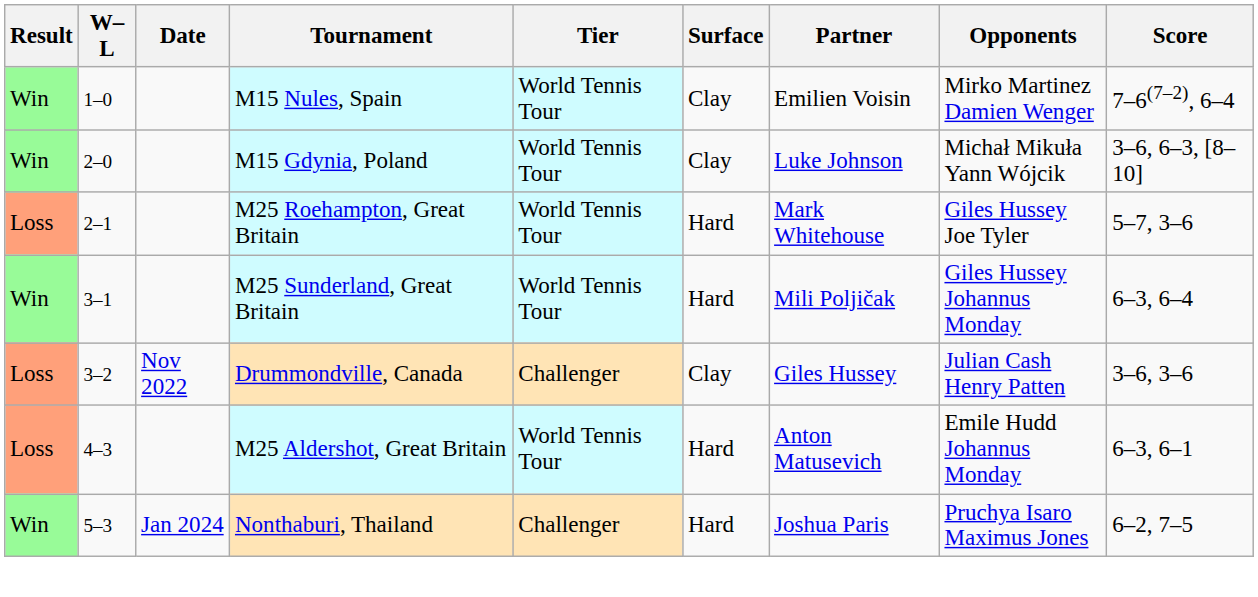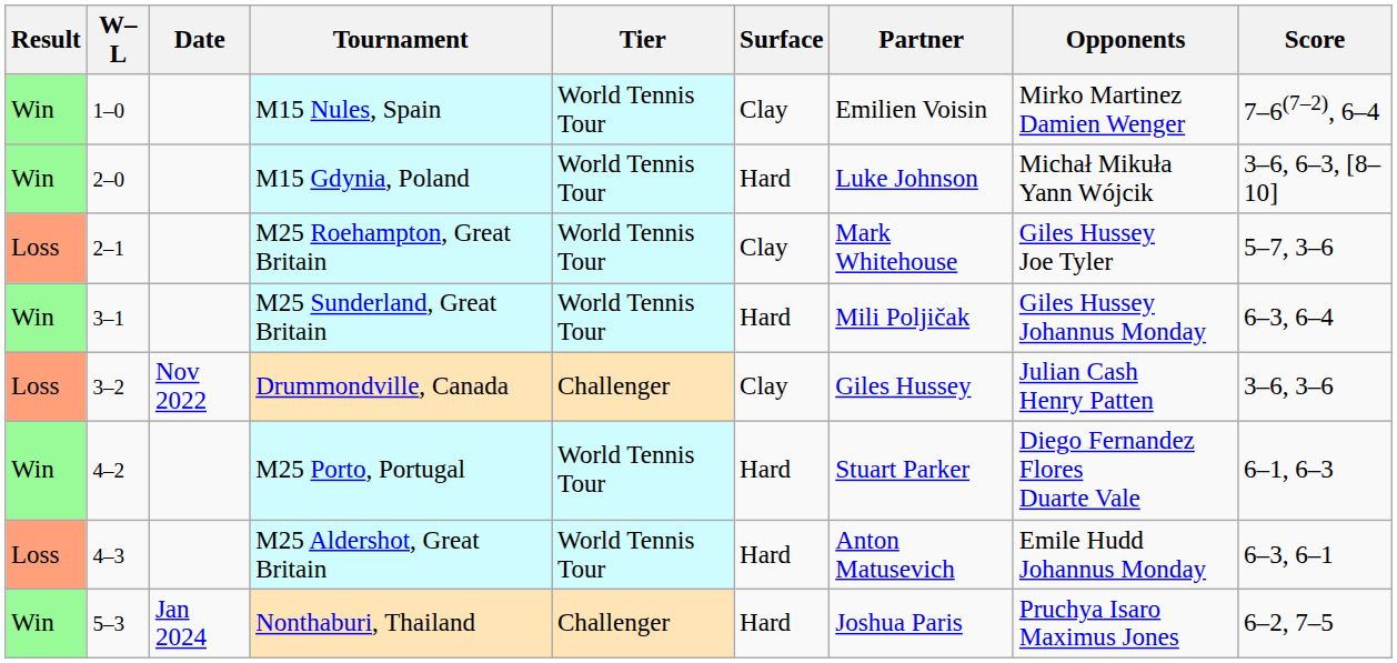 <table class="sortable wikitable">
 <tr>
 <th>Result</th>
 <th class="unsortable">W–L</th>
 <th>Date</th>
 <th>Tournament</th>
 <th>Tier</th>
 <th>Surface</th>
 <th>Partner</th>
 <th>Opponents</th>
 <th class="unsortable">Score</th>
 </tr>
 <tr>
 <td bgcolor=98FB98>Win</td>
 <td><small>1–0</small></td>
 <td></td>
 <td style="background:#cffcff;">M15 <a href='#'>Nules</a>, Spain</td>
 <td style="background:#cffcff;">World Tennis Tour</td>
 <td>Clay</td>
 <td> Emilien Voisin</td>
 <td> Mirko Martinez<br> <a href='#'>Damien Wenger</a></td>
 <td>7–6<sup>(7–2)</sup>, 6–4</td>
 </tr>
 <tr>
 <td bgcolor=98FB98>Win</td>
 <td><small>2–0</small></td>
 <td></td>
 <td style="background:#cffcff;">M15 <a href='#'>Gdynia</a>, Poland</td>
 <td style="background:#cffcff;">World Tennis Tour</td>
-<td>Clay</td>
+<td>Hard</td>
 <td> <a href='#'>Luke Johnson</a></td>
 <td> Michał Mikuła<br> Yann Wójcik</td>
 <td>3–6, 6–3, [8–10]</td>
 </tr>
 <tr>
 <td bgcolor=FFA07A>Loss</td>
 <td><small>2–1</small></td>
 <td></td>
 <td style="background:#cffcff;">M25 <a href='#'>Roehampton</a>, Great Britain</td>
 <td style="background:#cffcff;">World Tennis Tour</td>
-<td>Hard</td>
+<td>Clay</td>
 <td> <a href='#'>Mark Whitehouse</a></td>
 <td> <a href='#'>Giles Hussey</a><br> Joe Tyler</td>
 <td>5–7, 3–6</td>
 </tr>
 <tr>
 <td bgcolor=98FB98>Win</td>
 <td><small>3–1</small></td>
 <td></td>
 <td style="background:#cffcff;">M25 <a href='#'>Sunderland</a>, Great Britain</td>
 <td style="background:#cffcff;">World Tennis Tour</td>
 <td>Hard</td>
 <td> <a href='#'>Mili Poljičak</a></td>
 <td> <a href='#'>Giles Hussey</a><br> <a href='#'>Johannus Monday</a></td>
 <td>6–3, 6–4</td>
 </tr>
 <tr>
 <td bgcolor=FFA07A>Loss</td>
 <td><small>3–2</small></td>
 <td><a href='#'>Nov 2022</a></td>
 <td style="background:moccasin;"><a href='#'>Drummondville</a>, Canada</td>
 <td style="background:moccasin;">Challenger</td>
 <td>Clay</td>
 <td> <a href='#'>Giles Hussey</a></td>
 <td> <a href='#'>Julian Cash</a><br> <a href='#'>Henry Patten</a></td>
 <td>3–6, 3–6</td>
 </tr>
 <tr>
+<td bgcolor=98FB98>Win</td>
+<td><small>4–2</small></td>
+<td></td>
+<td style="background:#cffcff;">M25 <a href='#'>Porto</a>, Portugal</td>
+<td style="background:#cffcff;">World Tennis Tour</td>
+<td>Hard</td>
+<td> <a href='#'>Stuart Parker</a></td>
+<td> <a href='#'>Diego Fernandez Flores</a><br> <a href='#'>Duarte Vale</a></td>
+<td>6–1, 6–3</td>
+</tr>
+<tr>
 <td bgcolor=FFA07A>Loss</td>
 <td><small>4–3</small></td>
 <td></td>
 <td style="background:#cffcff;">M25 <a href='#'>Aldershot</a>, Great Britain</td>
 <td style="background:#cffcff;">World Tennis Tour</td>
 <td>Hard</td>
 <td> <a href='#'>Anton Matusevich</a></td>
 <td> Emile Hudd<br> <a href='#'>Johannus Monday</a></td>
 <td>6–3, 6–1</td>
 </tr>
 <tr>
 <td bgcolor=98FB98>Win</td>
 <td><small>5–3</small></td>
 <td><a href='#'>Jan 2024</a></td>
 <td style="background:moccasin;"><a href='#'>Nonthaburi</a>, Thailand</td>
 <td style="background:moccasin;">Challenger</td>
 <td>Hard</td>
 <td> <a href='#'>Joshua Paris</a></td>
 <td> <a href='#'>Pruchya Isaro</a><br> <a href='#'>Maximus Jones</a></td>
 <td>6–2, 7–5</td>
 </tr>
 </table>
